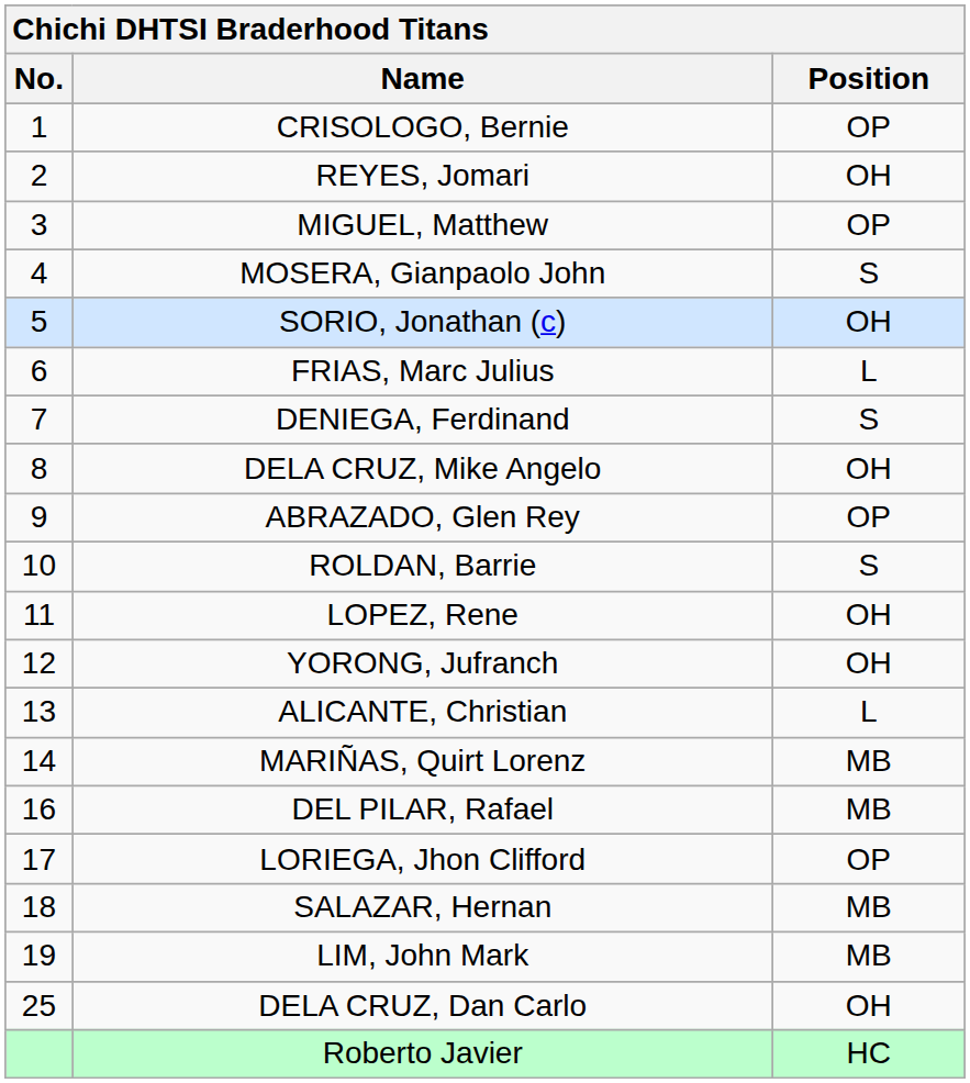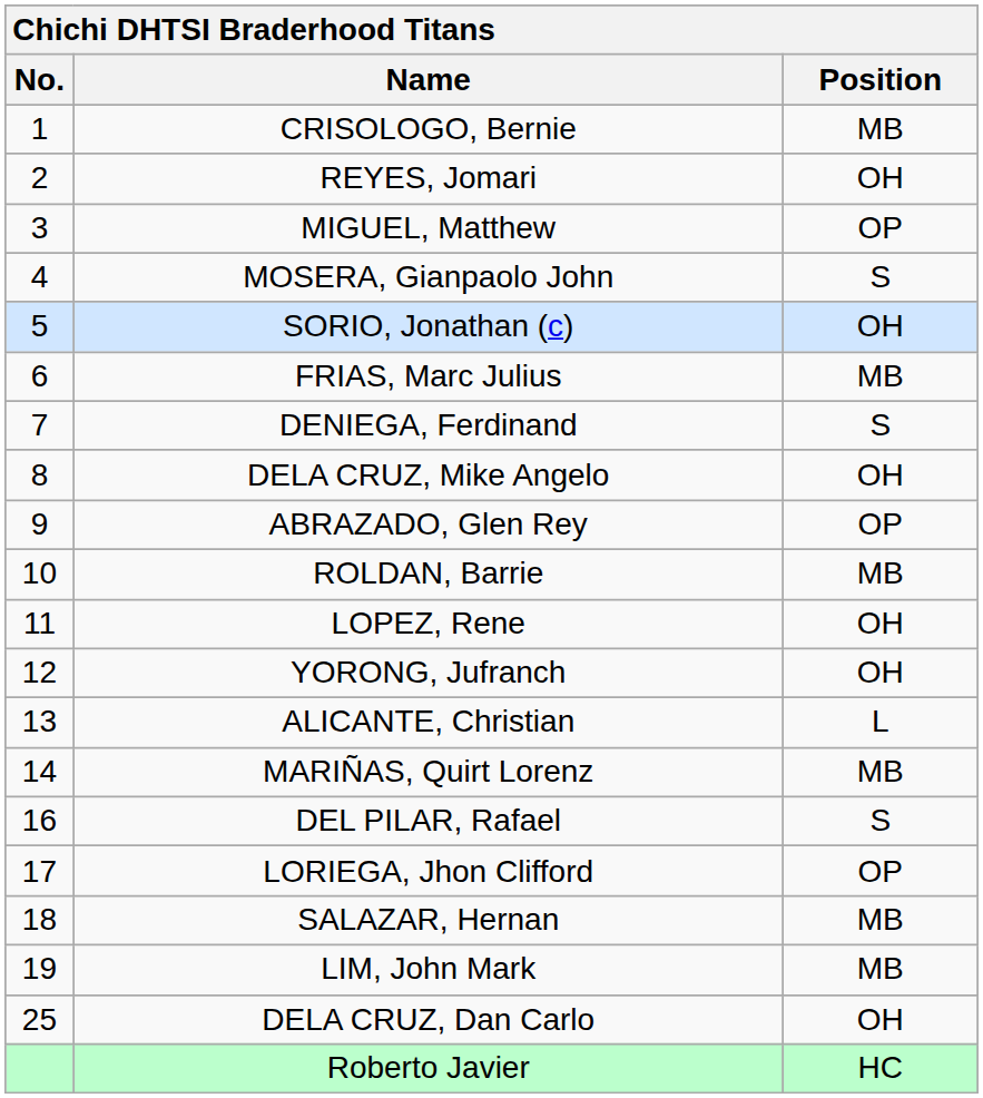 <table class='wikitable mw-collapsible mw-collapsed' style='text-align: center; width: 500px; border: none;'>
 <tr>
 <th style='text-align: left;' colspan=3>Chichi DHTSI Braderhood Titans</th>
 </tr>
 <tr>
 <th style="width:7%">No.</th>
 <th>Name</th>
 <th style="width:20%">Position</th>
 </tr>
 <tr>
 <td>1</td>
 <td>CRISOLOGO, Bernie</td>
-<td>OP</td>
+<td>MB</td>
 </tr>
 <tr>
 <td>2</td>
 <td>REYES, Jomari</td>
 <td>OH</td>
 </tr>
 <tr>
 <td>3</td>
 <td>MIGUEL, Matthew</td>
 <td>OP</td>
 </tr>
 <tr>
 <td>4</td>
 <td>MOSERA, Gianpaolo John</td>
 <td>S</td>
 </tr>
 <tr bgcolor=#DOE6FF>
 <td>5</td>
 <td>SORIO, Jonathan (<a href='#'>c</a>)</td>
 <td>OH</td>
 </tr>
 <tr>
 <td>6</td>
 <td>FRIAS, Marc Julius</td>
-<td>L</td>
+<td>MB</td>
 </tr>
 <tr>
 <td>7</td>
 <td>DENIEGA, Ferdinand</td>
 <td>S</td>
 </tr>
 <tr>
 <td>8</td>
 <td>DELA CRUZ, Mike Angelo</td>
 <td>OH</td>
 </tr>
 <tr>
 <td>9</td>
 <td>ABRAZADO, Glen Rey</td>
 <td>OP</td>
 </tr>
 <tr>
 <td>10</td>
 <td>ROLDAN, Barrie</td>
-<td>S</td>
+<td>MB</td>
 </tr>
 <tr>
 <td>11</td>
 <td>LOPEZ, Rene</td>
 <td>OH</td>
 </tr>
 <tr>
 <td>12</td>
 <td>YORONG, Jufranch</td>
 <td>OH</td>
 </tr>
 <tr>
 <td>13</td>
 <td>ALICANTE, Christian</td>
 <td>L</td>
 </tr>
 <tr>
 <td>14</td>
 <td>MARIÑAS, Quirt Lorenz</td>
 <td>MB</td>
 </tr>
 <tr>
 <td>16</td>
 <td>DEL PILAR, Rafael</td>
-<td>MB</td>
+<td>S</td>
 </tr>
 <tr>
 <td>17</td>
 <td>LORIEGA, Jhon Clifford</td>
 <td>OP</td>
 </tr>
 <tr>
 <td>18</td>
 <td>SALAZAR, Hernan</td>
 <td>MB</td>
 </tr>
 <tr>
 <td>19</td>
 <td>LIM, John Mark</td>
 <td>MB</td>
 </tr>
 <tr>
 <td>25</td>
 <td>DELA CRUZ, Dan Carlo</td>
 <td>OH</td>
 </tr>
 <tr bgcolor=#BBFFCC>
 <td></td>
 <td>Roberto Javier</td>
 <td>HC</td>
 </tr>
 <tr>
 </tr>
 </table>
